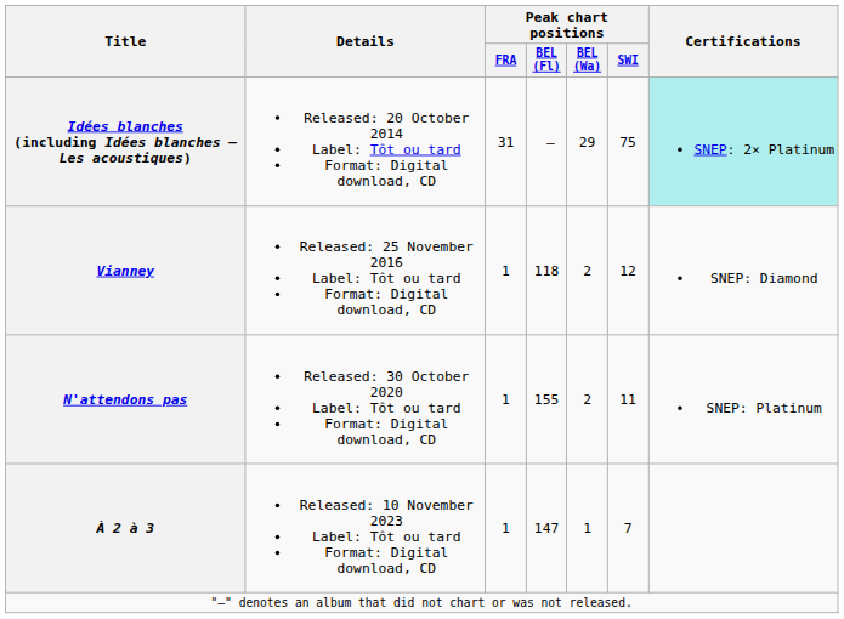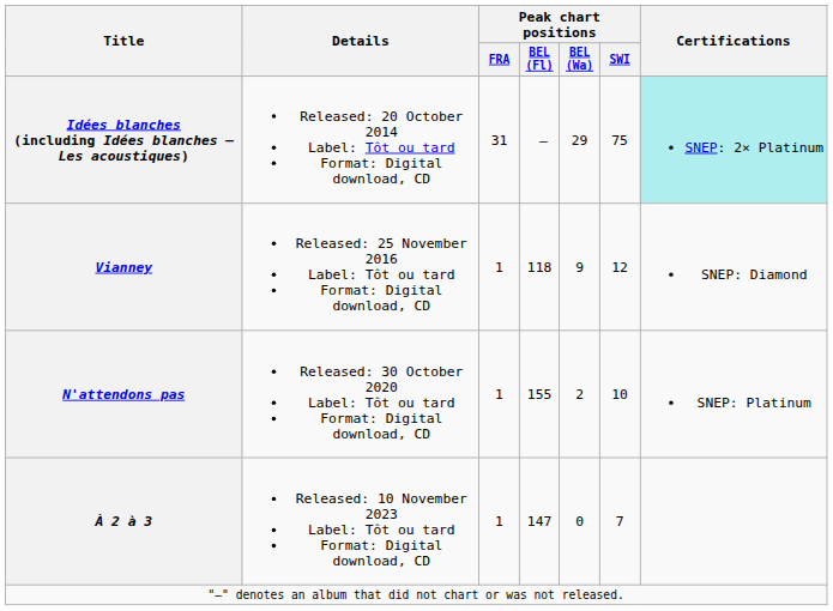 <table class="wikitable plainrowheaders" style="text-align:center;">
 <tr>
 <th scope="col" rowspan="2" style="width:17em;">Title</th>
 <th scope="col" rowspan="2" style="width:17em;">Details</th>
 <th scope="col" colspan="4">Peak chart positions</th>
 <th scope="col" rowspan="2">Certifications</th>
 </tr>
 <tr>
 <th scope="col" style="width:3em;font-size:85%;"><a href='#'>FRA</a><br></th>
 <th scope="col" style="width:3em;font-size:85%;"><a href='#'>BEL<br>(Fl)</a><br></th>
 <th scope="col" style="width:3em;font-size:85%;"><a href='#'>BEL<br>(Wa)</a><br></th>
 <th scope="col" style="width:3em;font-size:85%;"><a href='#'>SWI</a><br></th>
 </tr>
 <tr>
 <th scope="row"><em><a href='#'>Idées blanches</a></em><br><span>(including <em>Idées blanches – Les acoustiques</em>)</span></th>
 <td><br><ul><li>Released: 20 October 2014</li><li>Label: <a href='#'>Tôt ou tard</a></li><li>Format: Digital download, CD</li></ul></td>
 <td>31</td>
 <td> —</td>
 <td>29</td>
 <td>75</td>
 <td style="background: paleturquoise;"><br><ul><li><a href='#'>SNEP</a>: 2× Platinum</li></ul></td>
 </tr>
 <tr>
 <th scope="row"><em><a href='#'>Vianney</a></em></th>
 <td><br><ul><li>Released: 25 November 2016</li><li>Label: Tôt ou tard</li><li>Format: Digital download, CD</li></ul></td>
 <td>1</td>
 <td>118</td>
-<td>2</td>
+<td>9</td>
 <td>12</td>
 <td><br><ul><li>SNEP: Diamond</li></ul></td>
 </tr>
 <tr>
 <th scope="row"><em><a href='#'>N'attendons pas</a></em></th>
 <td><br><ul><li>Released: 30 October 2020</li><li>Label: Tôt ou tard</li><li>Format: Digital download, CD</li></ul></td>
 <td>1</td>
 <td>155</td>
 <td>2</td>
-<td>11</td>
+<td>10</td>
 <td><br><ul><li>SNEP: Platinum</li></ul></td>
 </tr>
 <tr>
 <th scope="row"><em>À 2 à 3</em></th>
 <td><br><ul><li>Released: 10 November 2023</li><li>Label: Tôt ou tard</li><li>Format: Digital download, CD</li></ul></td>
 <td>1</td>
 <td>147</td>
-<td>1</td>
+<td>0</td>
 <td>7</td>
 <td></td>
 </tr>
 <tr>
 <td style="text-align:center; font-size:85%;" colspan="22">"—" denotes an album that did not chart or was not released.</td>
 </tr>
 </table>
